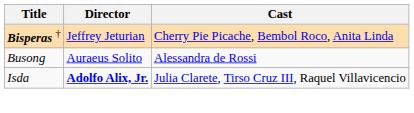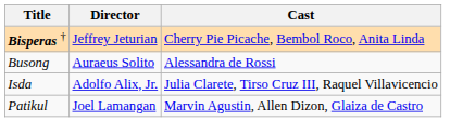 <table class="wikitable">
 <tr>
 <th>Title</th>
 <th>Director</th>
 <th>Cast</th>
 </tr>
 <tr style="background:#FFDEAD;">
 <td><strong><em>Bisperas</em></strong>  <sup>†</sup></td>
 <td><a href='#'>Jeffrey Jeturian</a></td>
 <td><a href='#'>Cherry Pie Picache</a>, <a href='#'>Bembol Roco</a>, <a href='#'>Anita Linda</a></td>
 </tr>
 <tr>
 <td><em>Busong</em></td>
 <td><a href='#'>Auraeus Solito</a></td>
 <td><a href='#'>Alessandra de Rossi</a></td>
 </tr>
 <tr>
 <td><em>Isda</em></td>
-<td><strong><a href='#'>Adolfo Alix, Jr.</a></strong></td>
+<td><a href='#'>Adolfo Alix, Jr.</a></td>
 <td><a href='#'>Julia Clarete</a>, <a href='#'>Tirso Cruz III</a>, Raquel Villavicencio</td>
 </tr>
+<tr>
+<td><em>Patikul</em></td>
+<td><a href='#'>Joel Lamangan</a></td>
+<td><a href='#'>Marvin Agustin</a>, Allen Dizon, <a href='#'>Glaiza de Castro</a></td>
+</tr>
 </table>
